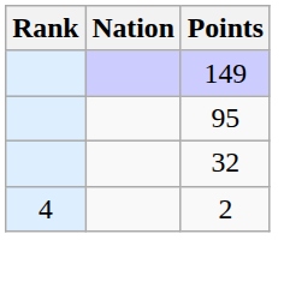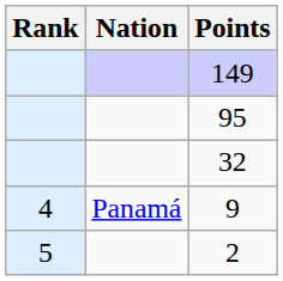 <table class="wikitable sortable" style="text-align:center">
 <tr>
 <th>Rank</th>
 <th>Nation</th>
 <th>Points</th>
 </tr>
 <tr style="background-color:#ccccff">
 <td bgcolor = DDEEFF></td>
 <td align=left></td>
 <td>149</td>
 </tr>
 <tr>
 <td bgcolor = DDEEFF></td>
 <td align=left></td>
 <td>95</td>
 </tr>
 <tr>
 <td bgcolor = DDEEFF></td>
 <td align=left></td>
 <td>32</td>
 </tr>
 <tr>
 <td bgcolor = DDEEFF>4</td>
+<td align=left> <a href='#'>Panamá</a></td>
+<td>9</td>
+</tr>
+<tr>
+<td bgcolor = DDEEFF>5</td>
 <td align=left></td>
 <td>2</td>
 </tr>
 </table>
